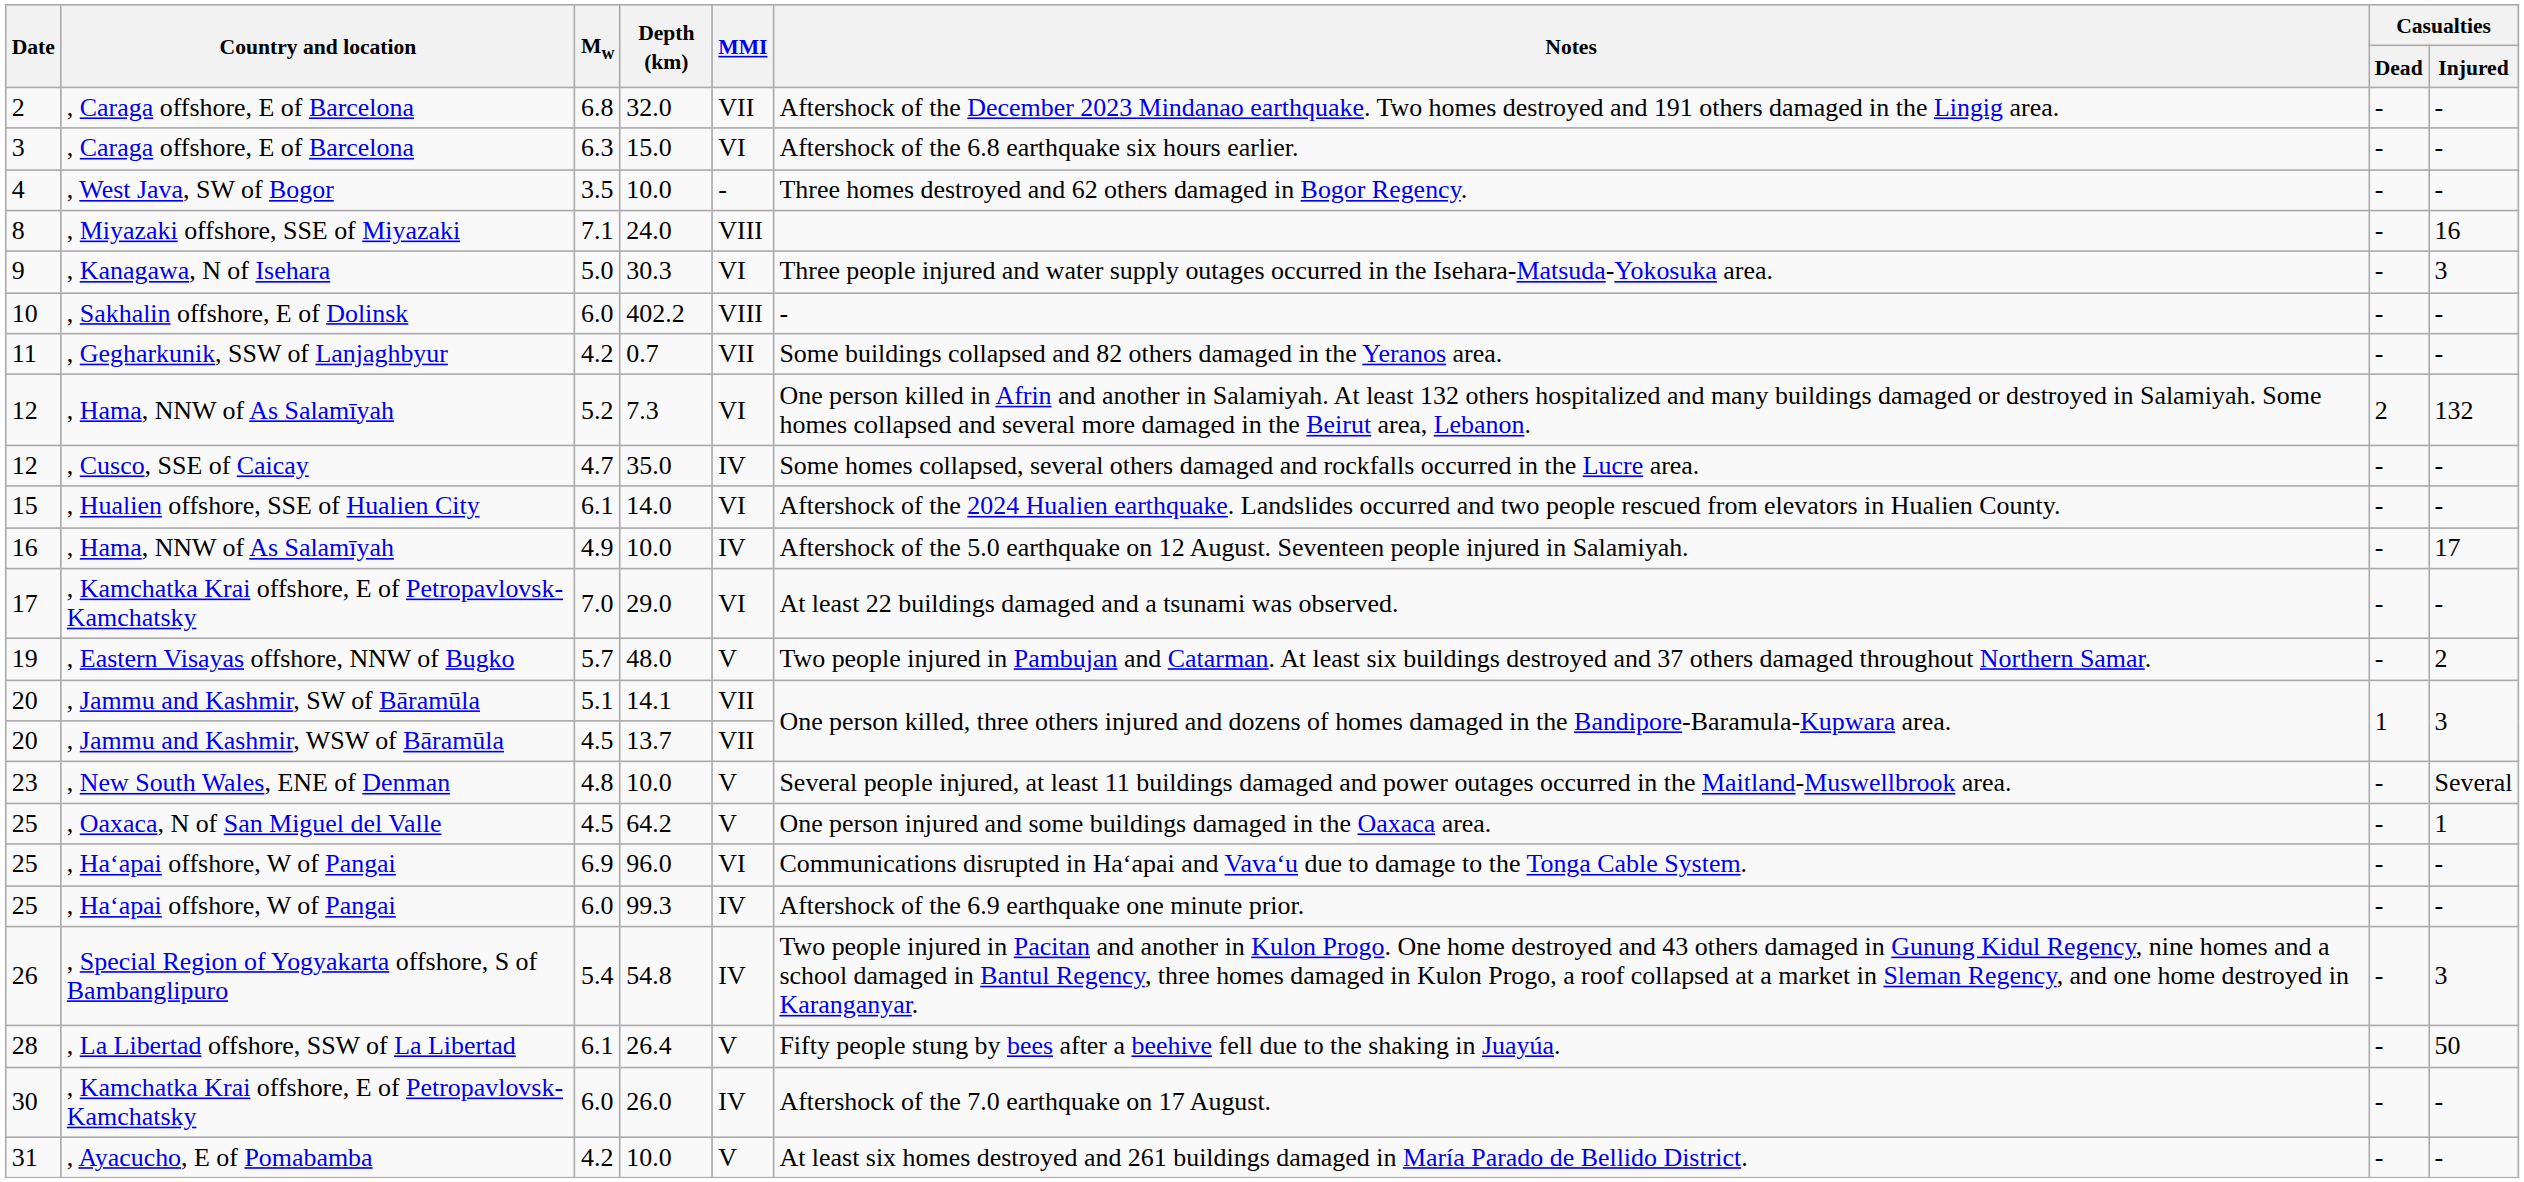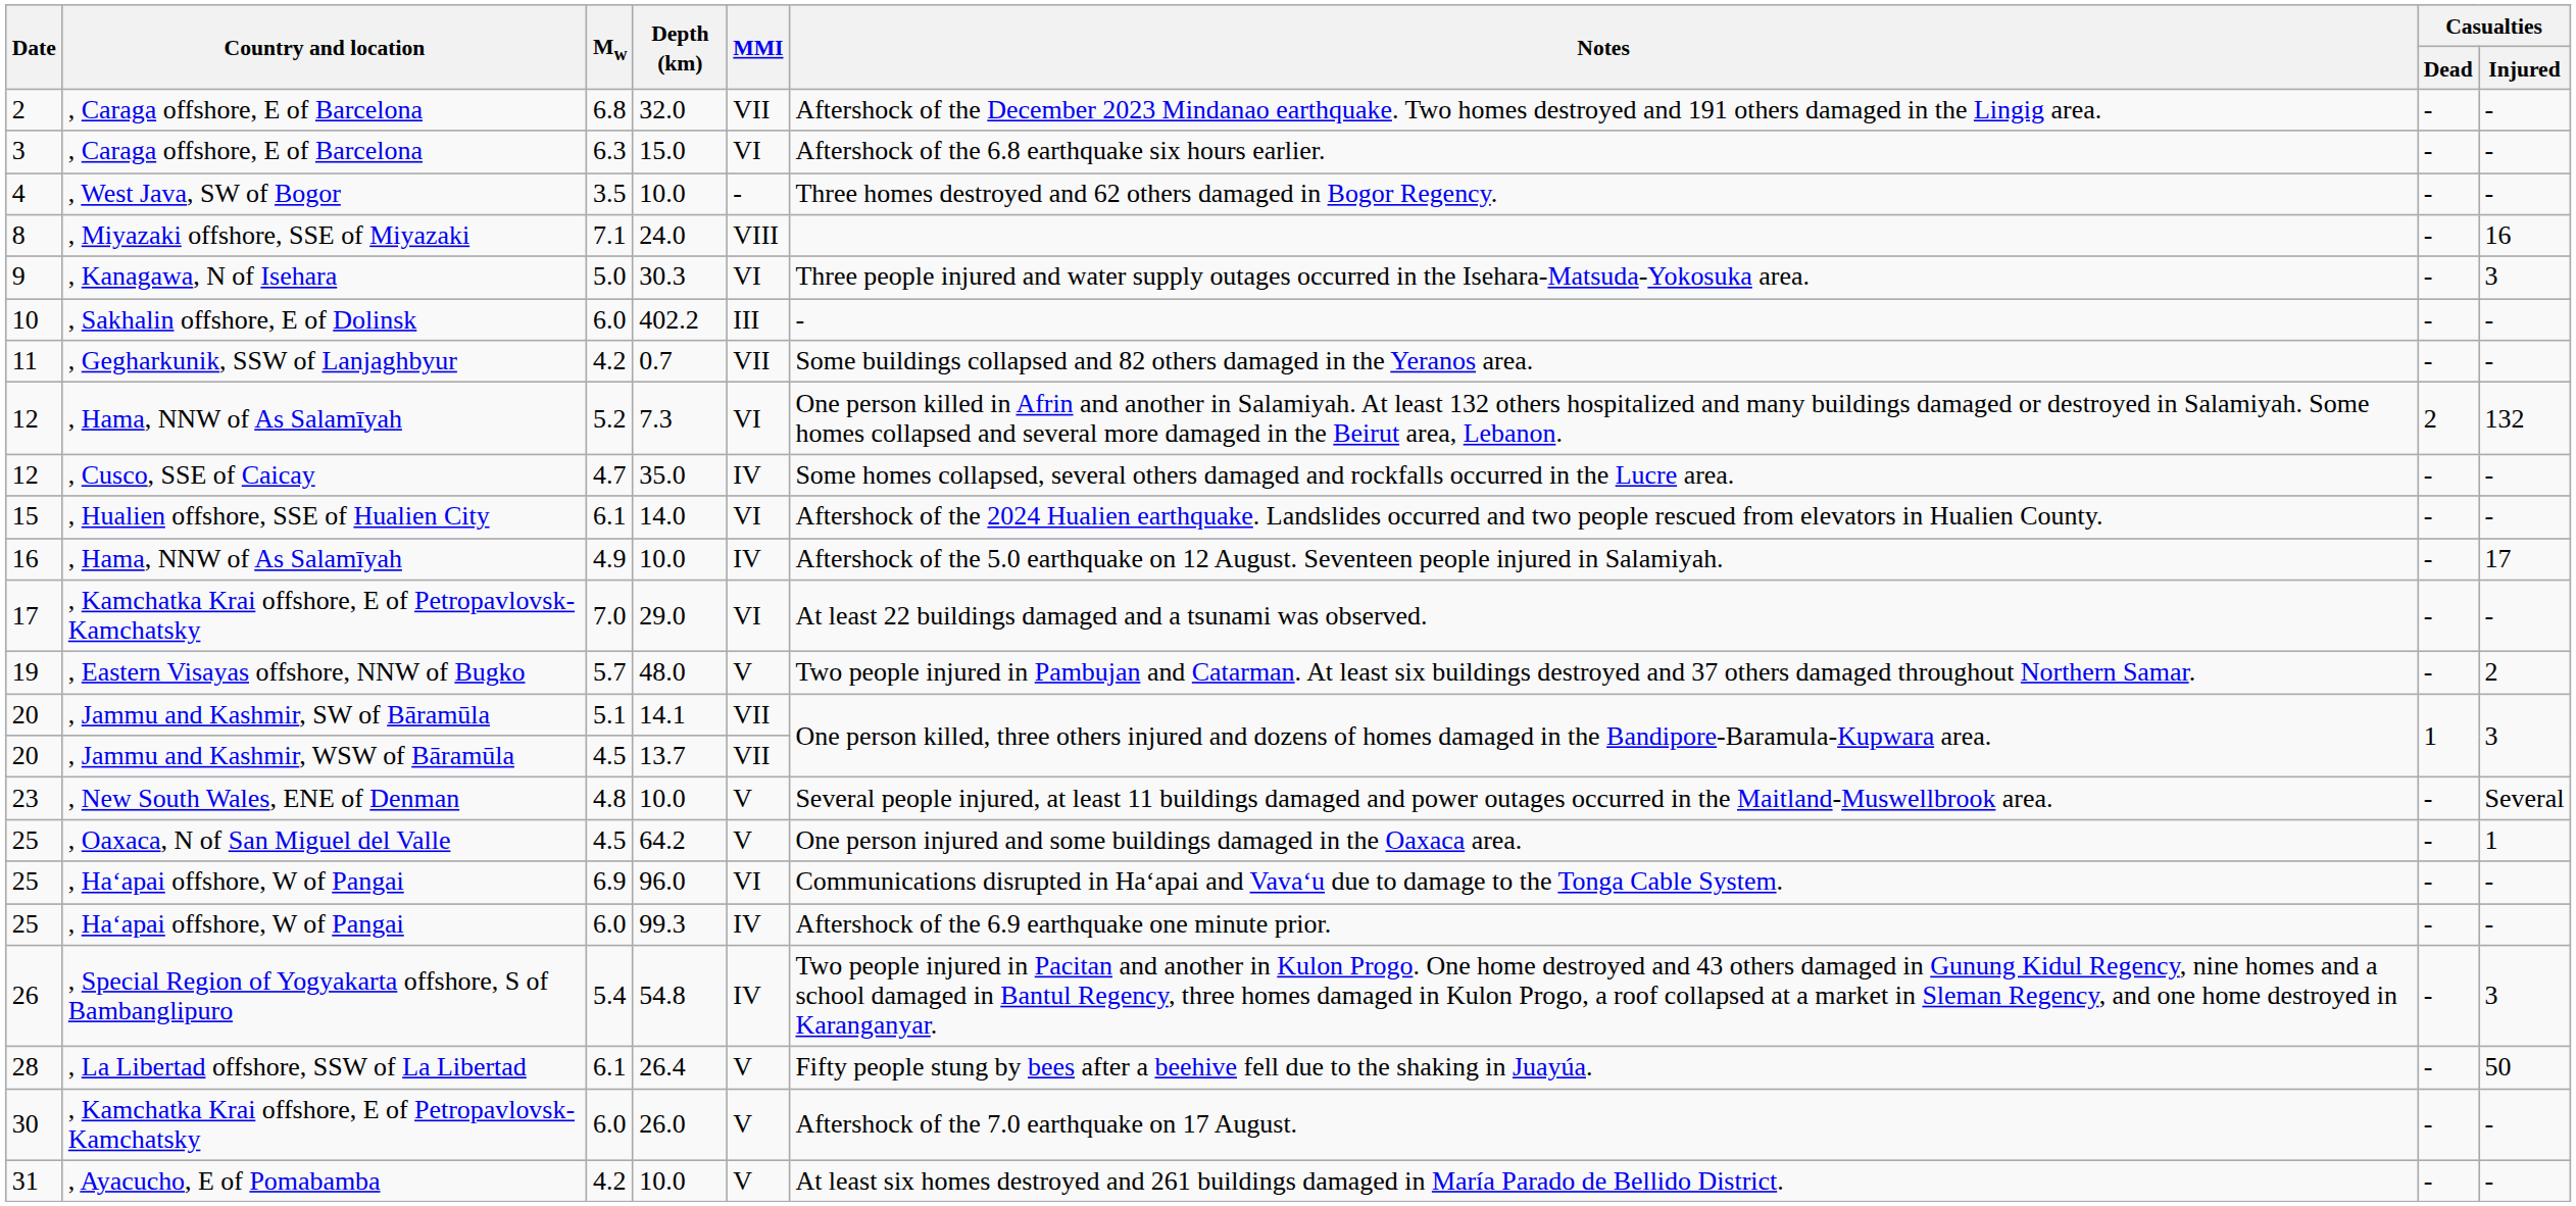 <table class="wikitable sortable" style="border:1px black; margin-left:1em;">
 <tr>
 <th rowspan="2"><small>Date</small></th>
 <th rowspan="2" style="width: 310px"><small>Country and location</small></th>
 <th rowspan="2"><small>M<sub>w</sub></small></th>
 <th rowspan="2"><small>Depth (km)</small></th>
 <th rowspan="2"><small><a href='#'>MMI</a></small></th>
 <th rowspan="2" class="unsortable"><small>Notes</small></th>
 <th colspan="2"><small>Casualties</small></th>
 </tr>
 <tr>
 <th><small>Dead</small></th>
 <th><small>Injured</small></th>
 </tr>
 <tr>
 <td>2</td>
 <td>, <a href='#'>Caraga</a> offshore,  E of <a href='#'>Barcelona</a></td>
 <td>6.8</td>
 <td>32.0</td>
 <td>VII</td>
 <td>Aftershock of the <a href='#'>December 2023 Mindanao earthquake</a>. Two homes destroyed and 191 others damaged in the <a href='#'>Lingig</a> area.</td>
 <td>-</td>
 <td>-</td>
 </tr>
 <tr>
 <td>3</td>
 <td>, <a href='#'>Caraga</a> offshore,  E of <a href='#'>Barcelona</a></td>
 <td>6.3</td>
 <td>15.0</td>
 <td>VI</td>
 <td>Aftershock of the 6.8 earthquake six hours earlier.</td>
 <td>-</td>
 <td>-</td>
 </tr>
 <tr>
 <td>4</td>
 <td>, <a href='#'>West Java</a>,  SW of <a href='#'>Bogor</a></td>
 <td>3.5</td>
 <td>10.0</td>
 <td>-</td>
 <td>Three homes destroyed and 62 others damaged in <a href='#'>Bogor Regency</a>.</td>
 <td>-</td>
 <td>-</td>
 </tr>
 <tr>
 <td>8</td>
 <td>, <a href='#'>Miyazaki</a> offshore,  SSE of <a href='#'>Miyazaki</a></td>
 <td>7.1</td>
 <td>24.0</td>
 <td>VIII</td>
 <td></td>
 <td>-</td>
 <td>16</td>
 </tr>
 <tr>
 <td>9</td>
 <td>, <a href='#'>Kanagawa</a>,  N of <a href='#'>Isehara</a></td>
 <td>5.0</td>
 <td>30.3</td>
 <td>VI</td>
 <td>Three people injured and water supply outages occurred in the Isehara-<a href='#'>Matsuda</a>-<a href='#'>Yokosuka</a> area.</td>
 <td>-</td>
 <td>3</td>
 </tr>
 <tr>
 <td>10</td>
 <td>, <a href='#'>Sakhalin</a> offshore,  E of <a href='#'>Dolinsk</a></td>
 <td>6.0</td>
 <td>402.2</td>
-<td>VIII</td>
+<td>III</td>
 <td>-</td>
 <td>-</td>
 <td>-</td>
 </tr>
 <tr>
 <td>11</td>
 <td>, <a href='#'>Gegharkunik</a>,  SSW of <a href='#'>Lanjaghbyur</a></td>
 <td>4.2</td>
 <td>0.7</td>
 <td>VII</td>
 <td>Some buildings collapsed and 82 others damaged in the <a href='#'>Yeranos</a> area.</td>
 <td>-</td>
 <td>-</td>
 </tr>
 <tr>
 <td>12</td>
 <td>, <a href='#'>Hama</a>,  NNW of <a href='#'>As Salamīyah</a></td>
 <td>5.2</td>
 <td>7.3</td>
 <td>VI</td>
 <td>One person killed in <a href='#'>Afrin</a> and another in Salamiyah. At least 132 others hospitalized and many buildings damaged or destroyed in Salamiyah. Some homes collapsed and several more damaged in the <a href='#'>Beirut</a> area, <a href='#'>Lebanon</a>.</td>
 <td>2</td>
 <td>132</td>
 </tr>
 <tr>
 <td>12</td>
 <td>, <a href='#'>Cusco</a>,  SSE of <a href='#'>Caicay</a></td>
 <td>4.7</td>
 <td>35.0</td>
 <td>IV</td>
 <td>Some homes collapsed, several others damaged and rockfalls occurred in the <a href='#'>Lucre</a> area.</td>
 <td>-</td>
 <td>-</td>
 </tr>
 <tr>
 <td>15</td>
 <td>, <a href='#'>Hualien</a> offshore,  SSE of <a href='#'>Hualien City</a></td>
 <td>6.1</td>
 <td>14.0</td>
 <td>VI</td>
 <td>Aftershock of the <a href='#'>2024 Hualien earthquake</a>. Landslides occurred and two people rescued from elevators in Hualien County.</td>
 <td>-</td>
 <td>-</td>
 </tr>
 <tr>
 <td>16</td>
 <td>, <a href='#'>Hama</a>,  NNW of <a href='#'>As Salamīyah</a></td>
 <td>4.9</td>
 <td>10.0</td>
 <td>IV</td>
 <td>Aftershock of the 5.0 earthquake on 12 August. Seventeen people injured in Salamiyah.</td>
 <td>-</td>
 <td>17</td>
 </tr>
 <tr>
 <td>17</td>
 <td>, <a href='#'>Kamchatka Krai</a> offshore,  E of <a href='#'>Petropavlovsk-Kamchatsky</a></td>
 <td>7.0</td>
 <td>29.0</td>
 <td>VI</td>
 <td>At least 22 buildings damaged and a  tsunami was observed.</td>
 <td>-</td>
 <td>-</td>
 </tr>
 <tr>
 <td>19</td>
 <td>, <a href='#'>Eastern Visayas</a> offshore,  NNW of <a href='#'>Bugko</a></td>
 <td>5.7</td>
 <td>48.0</td>
 <td>V</td>
 <td>Two people injured in <a href='#'>Pambujan</a> and <a href='#'>Catarman</a>. At least six buildings destroyed and 37 others damaged throughout <a href='#'>Northern Samar</a>.</td>
 <td>-</td>
 <td>2</td>
 </tr>
 <tr>
 <td>20</td>
 <td>, <a href='#'>Jammu and Kashmir</a>,  SW of <a href='#'>Bāramūla</a></td>
 <td>5.1</td>
 <td>14.1</td>
 <td>VII</td>
 <td rowspan="2">One person killed, three others injured and dozens of homes damaged in the <a href='#'>Bandipore</a>-Baramula-<a href='#'>Kupwara</a> area.</td>
 <td rowspan="2">1</td>
 <td rowspan="2">3</td>
 </tr>
 <tr>
 <td>20</td>
 <td>, <a href='#'>Jammu and Kashmir</a>,  WSW of <a href='#'>Bāramūla</a></td>
 <td>4.5</td>
 <td>13.7</td>
 <td>VII</td>
 </tr>
 <tr>
 <td>23</td>
 <td>, <a href='#'>New South Wales</a>,  ENE of <a href='#'>Denman</a></td>
 <td>4.8</td>
 <td>10.0</td>
 <td>V</td>
 <td>Several people injured, at least 11 buildings damaged and power outages occurred in the <a href='#'>Maitland</a>-<a href='#'>Muswellbrook</a> area.</td>
 <td>-</td>
 <td>Several</td>
 </tr>
 <tr>
 <td>25</td>
 <td>, <a href='#'>Oaxaca</a>,  N of <a href='#'>San Miguel del Valle</a></td>
 <td>4.5</td>
 <td>64.2</td>
 <td>V</td>
 <td>One person injured and some buildings damaged in the <a href='#'>Oaxaca</a> area.</td>
 <td>-</td>
 <td>1</td>
 </tr>
 <tr>
 <td>25</td>
 <td>, <a href='#'>Haʻapai</a> offshore,  W of <a href='#'>Pangai</a></td>
 <td>6.9</td>
 <td>96.0</td>
 <td>VI</td>
 <td>Communications disrupted in Haʻapai and <a href='#'>Vavaʻu</a> due to damage to the <a href='#'>Tonga Cable System</a>.</td>
 <td>-</td>
 <td>-</td>
 </tr>
 <tr>
 <td>25</td>
 <td>, <a href='#'>Haʻapai</a> offshore,  W of <a href='#'>Pangai</a></td>
 <td>6.0</td>
 <td>99.3</td>
 <td>IV</td>
 <td>Aftershock of the 6.9 earthquake one minute prior.</td>
 <td>-</td>
 <td>-</td>
 </tr>
 <tr>
 <td>26</td>
 <td>, <a href='#'>Special Region of Yogyakarta</a> offshore,  S of <a href='#'>Bambanglipuro</a></td>
 <td>5.4</td>
 <td>54.8</td>
 <td>IV</td>
 <td>Two people injured in <a href='#'>Pacitan</a> and another in <a href='#'>Kulon Progo</a>. One home destroyed and 43 others damaged in <a href='#'>Gunung Kidul Regency</a>, nine homes and a school damaged in <a href='#'>Bantul Regency</a>, three homes damaged in Kulon Progo, a roof collapsed at a market in <a href='#'>Sleman Regency</a>, and one home destroyed in <a href='#'>Karanganyar</a>.</td>
 <td>-</td>
 <td>3</td>
 </tr>
 <tr>
 <td>28</td>
 <td>, <a href='#'>La Libertad</a> offshore,  SSW of <a href='#'>La Libertad</a></td>
 <td>6.1</td>
 <td>26.4</td>
 <td>V</td>
 <td>Fifty people stung by <a href='#'>bees</a> after a <a href='#'>beehive</a> fell due to the shaking in <a href='#'>Juayúa</a>.</td>
 <td>-</td>
 <td>50</td>
 </tr>
 <tr>
 <td>30</td>
 <td>, <a href='#'>Kamchatka Krai</a> offshore,  E of <a href='#'>Petropavlovsk-Kamchatsky</a></td>
 <td>6.0</td>
 <td>26.0</td>
-<td>IV</td>
+<td>V</td>
 <td>Aftershock of the 7.0 earthquake on 17 August.</td>
 <td>-</td>
 <td>-</td>
 </tr>
 <tr>
 <td>31</td>
 <td>, <a href='#'>Ayacucho</a>,  E of <a href='#'>Pomabamba</a></td>
 <td>4.2</td>
 <td>10.0</td>
 <td>V</td>
 <td>At least six homes destroyed and 261 buildings damaged in <a href='#'>María Parado de Bellido District</a>.</td>
 <td>-</td>
 <td>-</td>
 </tr>
 <tr>
 </tr>
 </table>
